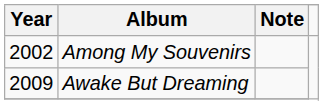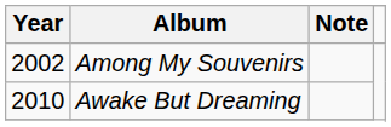 <table class="wikitable">
 <tr>
 <th rowspan="2">Year</th>
 <th rowspan="2">Album</th>
 <th rowspan="2">Note</th>
 </tr>
 <tr>
 <td></td>
 </tr>
 <tr>
 <td>2002</td>
 <td><em>Among My Souvenirs</em></td>
 <td></td>
 </tr>
 <tr>
-<td>2009</td>
+<td>2010</td>
 <td><em>Awake But Dreaming</em></td>
 <td></td>
 </tr>
 <tr>
 </tr>
 </table>
